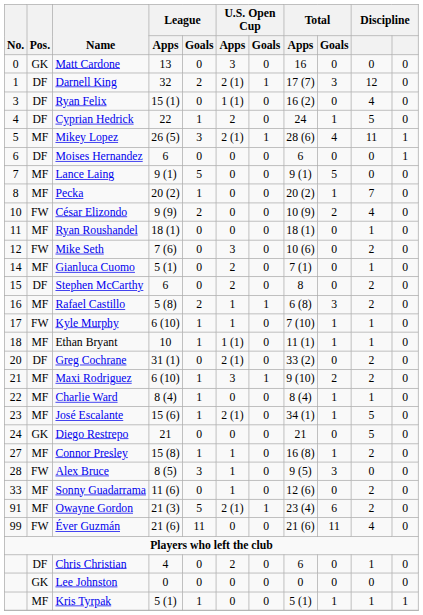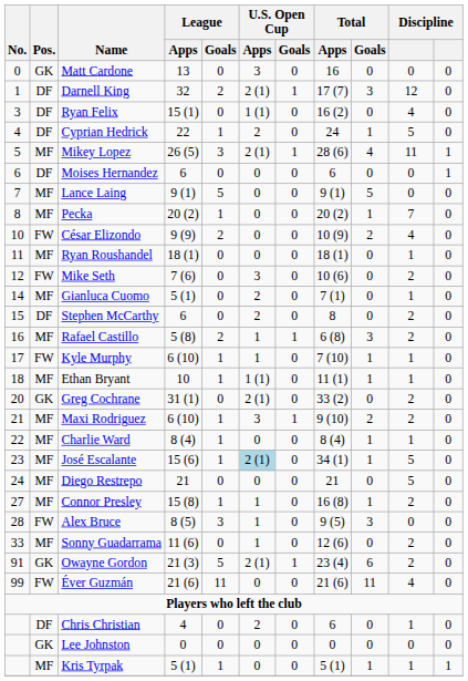 <table class="wikitable" style="text-align:center">
 <tr>
 <th rowspan="2" style="vertical-align:bottom;">No.</th>
 <th rowspan="2" style="vertical-align:bottom;">Pos.</th>
 <th rowspan="2" style="vertical-align:bottom;">Name</th>
 <th colspan="2" style="width:85px;">League</th>
 <th colspan="2" style="width:85px;">U.S. Open Cup</th>
 <th colspan="2" style="width:85px;">Total</th>
 <th colspan="2" style="width:85px;">Discipline</th>
 </tr>
 <tr>
 <th>Apps</th>
 <th>Goals</th>
 <th>Apps</th>
 <th>Goals</th>
 <th>Apps</th>
 <th>Goals</th>
 <th></th>
 <th></th>
 </tr>
 <tr>
 <td>0</td>
 <td>GK</td>
 <td align=left> <a href='#'>Matt Cardone</a></td>
 <td>13</td>
 <td>0</td>
 <td>3</td>
 <td>0</td>
 <td>16</td>
 <td>0</td>
 <td>0</td>
 <td 0>0</td>
 </tr>
 <tr>
 <td>1</td>
 <td>DF</td>
 <td align=left> <a href='#'>Darnell King</a></td>
 <td>32</td>
 <td>2</td>
 <td>2 (1)</td>
 <td>1</td>
 <td>17 (7)</td>
 <td>3</td>
 <td>12</td>
 <td 0>0</td>
 </tr>
 <tr>
 <td>3</td>
 <td>DF</td>
 <td align=left> <a href='#'>Ryan Felix</a></td>
 <td>15 (1)</td>
 <td>0</td>
 <td>1 (1)</td>
 <td>0</td>
 <td>16 (2)</td>
 <td>0</td>
 <td>4</td>
 <td 0>0</td>
 </tr>
 <tr>
 <td>4</td>
 <td>DF</td>
 <td align=left> <a href='#'>Cyprian Hedrick</a></td>
 <td>22</td>
 <td>1</td>
 <td>2</td>
 <td>0</td>
 <td>24</td>
 <td>1</td>
 <td>5</td>
 <td 0>0</td>
 </tr>
 <tr>
 <td>5</td>
 <td>MF</td>
 <td align=left> <a href='#'>Mikey Lopez</a></td>
 <td>26 (5)</td>
 <td>3</td>
 <td>2 (1)</td>
 <td>1</td>
 <td>28 (6)</td>
 <td>4</td>
 <td>11</td>
 <td 0>1</td>
 </tr>
 <tr>
 <td>6</td>
 <td>DF</td>
 <td align=left> <a href='#'>Moises Hernandez</a></td>
 <td>6</td>
 <td>0</td>
 <td>0</td>
 <td>0</td>
 <td>6</td>
 <td>0</td>
 <td>0</td>
 <td 0>1</td>
 </tr>
 <tr>
 <td>7</td>
 <td>MF</td>
 <td align=left> <a href='#'>Lance Laing</a></td>
 <td>9 (1)</td>
 <td>5</td>
 <td>0</td>
 <td>0</td>
 <td>9 (1)</td>
 <td>5</td>
 <td>0</td>
 <td 0>0</td>
 </tr>
 <tr>
 <td>8</td>
 <td>MF</td>
 <td align=left> <a href='#'>Pecka</a></td>
 <td>20 (2)</td>
 <td>1</td>
 <td>0</td>
 <td>0</td>
 <td>20 (2)</td>
 <td>1</td>
 <td>7</td>
 <td 0>0</td>
 </tr>
 <tr>
 <td>10</td>
 <td>FW</td>
 <td align=left> <a href='#'>César Elizondo</a></td>
 <td>9 (9)</td>
 <td>2</td>
 <td>0</td>
 <td>0</td>
 <td>10 (9)</td>
 <td>2</td>
 <td>4</td>
 <td 0>0</td>
 </tr>
 <tr>
 <td>11</td>
 <td>MF</td>
 <td align=left> <a href='#'>Ryan Roushandel</a></td>
 <td>18 (1)</td>
 <td>0</td>
 <td>0</td>
 <td>0</td>
 <td>18 (1)</td>
 <td>0</td>
 <td>1</td>
 <td 0>0</td>
 </tr>
 <tr>
 <td>12</td>
 <td>FW</td>
 <td align=left> <a href='#'>Mike Seth</a></td>
 <td>7 (6)</td>
 <td>0</td>
 <td>3</td>
 <td>0</td>
 <td>10 (6)</td>
 <td>0</td>
 <td>2</td>
 <td 0>0</td>
 </tr>
 <tr>
 <td>14</td>
 <td>MF</td>
 <td align=left> <a href='#'>Gianluca Cuomo</a></td>
 <td>5 (1)</td>
 <td>0</td>
 <td>2</td>
 <td>0</td>
 <td>7 (1)</td>
 <td>0</td>
 <td>1</td>
 <td 0>0</td>
 </tr>
 <tr>
 <td>15</td>
 <td>DF</td>
 <td align=left> <a href='#'>Stephen McCarthy</a></td>
 <td>6</td>
 <td>0</td>
 <td>2</td>
 <td>0</td>
 <td>8</td>
 <td>0</td>
 <td>2</td>
 <td 0>0</td>
 </tr>
 <tr>
 <td>16</td>
 <td>MF</td>
 <td align=left> <a href='#'>Rafael Castillo</a></td>
 <td>5 (8)</td>
 <td>2</td>
 <td>1</td>
 <td>1</td>
 <td>6 (8)</td>
 <td>3</td>
 <td>2</td>
 <td 0>0</td>
 </tr>
 <tr>
 <td>17</td>
 <td>FW</td>
 <td align=left> <a href='#'>Kyle Murphy</a></td>
 <td>6 (10)</td>
 <td>1</td>
 <td>1</td>
 <td>0</td>
 <td>7 (10)</td>
 <td>1</td>
 <td>1</td>
 <td 0>0</td>
 </tr>
 <tr>
 <td>18</td>
 <td>MF</td>
 <td align=left> Ethan Bryant</td>
 <td>10</td>
 <td>1</td>
 <td>1 (1)</td>
 <td>0</td>
 <td>11 (1)</td>
 <td>1</td>
 <td>1</td>
 <td 0>0</td>
 </tr>
 <tr>
 <td>20</td>
-<td>DF</td>
+<td>GK</td>
 <td align=left> <a href='#'>Greg Cochrane</a></td>
 <td>31 (1)</td>
 <td>0</td>
 <td>2 (1)</td>
 <td>0</td>
 <td>33 (2)</td>
 <td>0</td>
 <td>2</td>
 <td 0>0</td>
 </tr>
 <tr>
 <td>21</td>
 <td>MF</td>
 <td align=left> <a href='#'>Maxi Rodriguez</a></td>
 <td>6 (10)</td>
 <td>1</td>
 <td>3</td>
 <td>1</td>
 <td>9 (10)</td>
 <td>2</td>
 <td>2</td>
 <td 0>0</td>
 </tr>
 <tr>
 <td>22</td>
 <td>MF</td>
 <td align=left> <a href='#'>Charlie Ward</a></td>
 <td>8 (4)</td>
 <td>1</td>
 <td>0</td>
 <td>0</td>
 <td>8 (4)</td>
 <td>1</td>
 <td>1</td>
 <td 0>0</td>
 </tr>
 <tr>
 <td>23</td>
 <td>MF</td>
 <td align=left> <a href='#'>José Escalante</a></td>
 <td>15 (6)</td>
 <td>1</td>
-<td>2 (1)</td>
+<td style="background: lightblue;">2 (1)</td>
 <td>0</td>
 <td>34 (1)</td>
 <td>1</td>
 <td>5</td>
 <td 0>0</td>
 </tr>
 <tr>
 <td>24</td>
-<td>GK</td>
+<td>MF</td>
 <td align=left> <a href='#'>Diego Restrepo</a></td>
 <td>21</td>
 <td>0</td>
 <td>0</td>
 <td>0</td>
 <td>21</td>
 <td>0</td>
 <td>5</td>
 <td 0>0</td>
 </tr>
 <tr>
 <td>27</td>
 <td>MF</td>
 <td align=left> <a href='#'>Connor Presley</a></td>
 <td>15 (8)</td>
 <td>1</td>
 <td>1</td>
 <td>0</td>
 <td>16 (8)</td>
 <td>1</td>
 <td>2</td>
 <td 0>0</td>
 </tr>
 <tr>
 <td>28</td>
 <td>FW</td>
 <td align=left> <a href='#'>Alex Bruce</a></td>
 <td>8 (5)</td>
 <td>3</td>
 <td>1</td>
 <td>0</td>
 <td>9 (5)</td>
 <td>3</td>
 <td>0</td>
 <td 0>0</td>
 </tr>
 <tr>
 <td>33</td>
 <td>MF</td>
 <td align=left> <a href='#'>Sonny Guadarrama</a></td>
 <td>11 (6)</td>
 <td>0</td>
 <td>1</td>
 <td>0</td>
 <td>12 (6)</td>
 <td>0</td>
 <td>2</td>
 <td 0>0</td>
 </tr>
 <tr>
 <td>91</td>
-<td>MF</td>
+<td>GK</td>
 <td align=left> <a href='#'>Owayne Gordon</a></td>
 <td>21 (3)</td>
 <td>5</td>
 <td>2 (1)</td>
 <td>1</td>
 <td>23 (4)</td>
 <td>6</td>
 <td>2</td>
 <td 0>0</td>
 </tr>
 <tr>
 <td>99</td>
 <td>FW</td>
 <td align=left> <a href='#'>Éver Guzmán</a></td>
 <td>21 (6)</td>
 <td>11</td>
 <td>0</td>
 <td>0</td>
 <td>21 (6)</td>
 <td>11</td>
 <td>4</td>
 <td 0>0</td>
 </tr>
 <tr>
 <td colspan="11"><strong>Players who left the club</strong></td>
 </tr>
 <tr>
 <td></td>
 <td>DF</td>
 <td align=left> <a href='#'>Chris Christian</a></td>
 <td>4</td>
 <td>0</td>
 <td>2</td>
 <td>0</td>
 <td>6</td>
 <td>0</td>
 <td>1</td>
 <td 0>0</td>
 </tr>
 <tr>
 <td></td>
 <td>GK</td>
 <td align=left> <a href='#'>Lee Johnston</a></td>
 <td>0</td>
 <td>0</td>
 <td>0</td>
 <td>0</td>
 <td>0</td>
 <td>0</td>
 <td>0</td>
 <td 0>0</td>
 </tr>
 <tr>
 <td></td>
 <td>MF</td>
 <td align=left> <a href='#'>Kris Tyrpak</a></td>
 <td>5 (1)</td>
 <td>1</td>
 <td>0</td>
 <td>0</td>
 <td>5 (1)</td>
 <td>1</td>
 <td>1</td>
 <td 0>1</td>
 </tr>
 <tr>
 </tr>
 </table>
